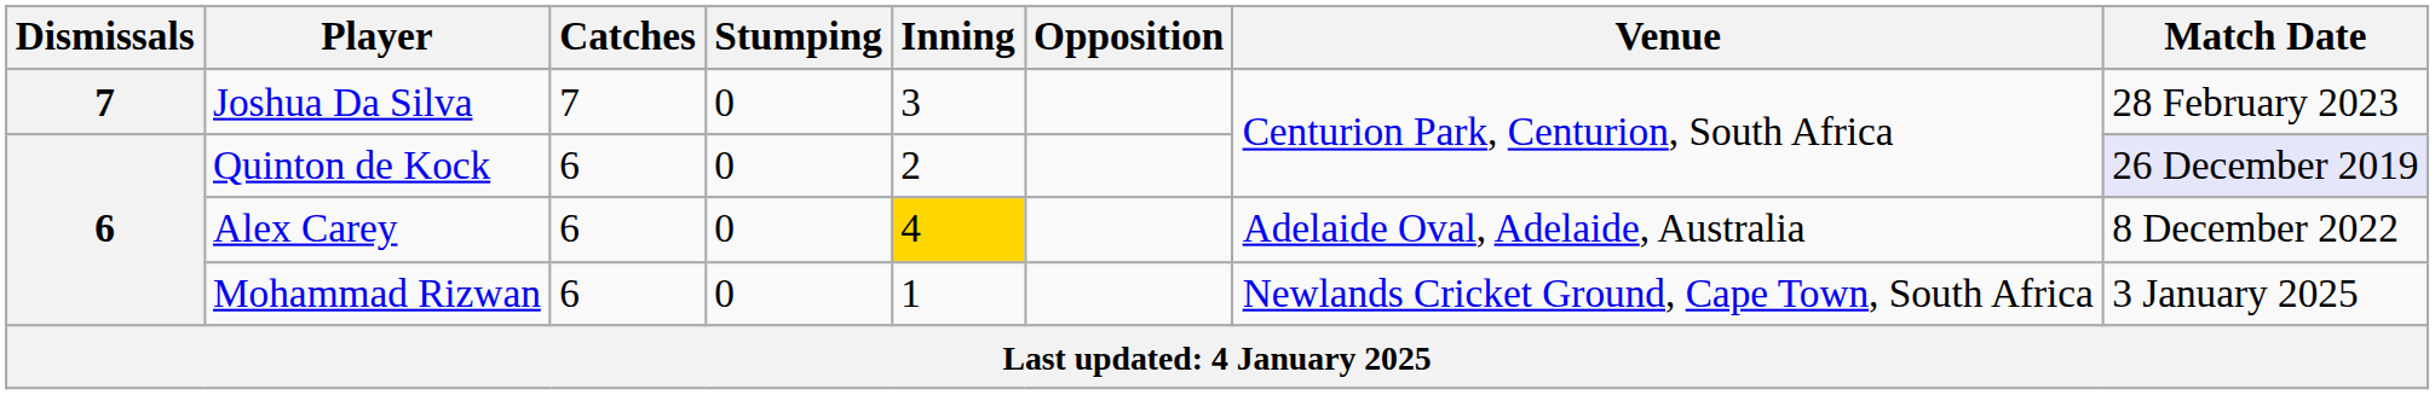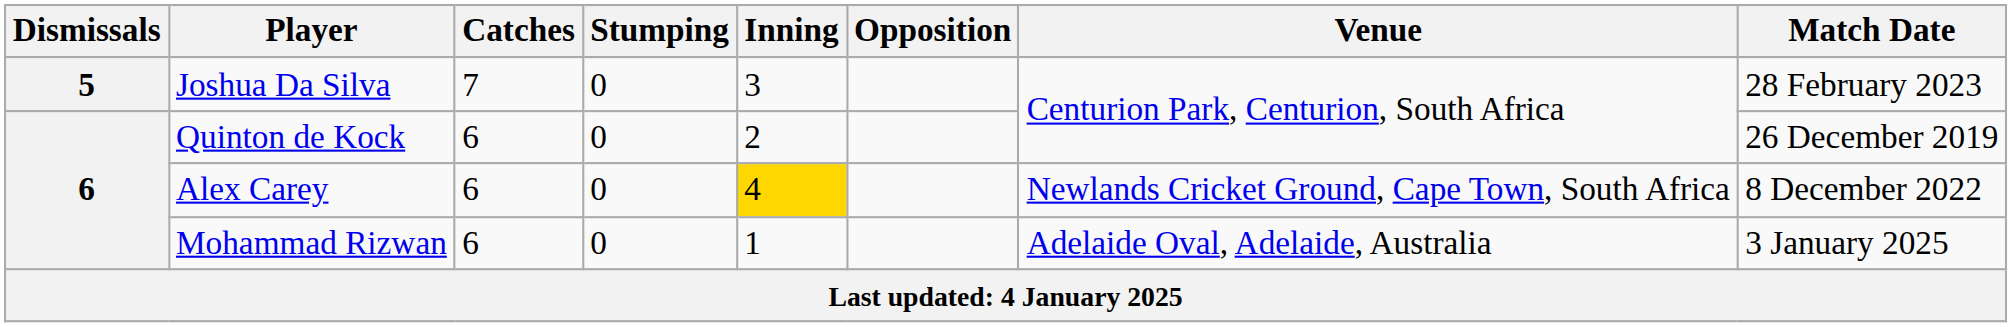 <table class="wikitable sortable">
 <tr>
 <th>Dismissals</th>
 <th>Player</th>
 <th>Catches</th>
 <th>Stumping</th>
 <th>Inning</th>
 <th>Opposition</th>
 <th>Venue</th>
 <th>Match Date</th>
 </tr>
 <tr>
-<th>7</th>
+<th>5</th>
 <td> <a href='#'>Joshua Da Silva</a></td>
 <td>7</td>
 <td>0</td>
 <td>3</td>
 <td></td>
 <td rowspan=2><a href='#'>Centurion Park</a>, <a href='#'>Centurion</a>, South Africa</td>
 <td>28 February 2023</td>
 </tr>
 <tr>
 <th rowspan=3>6</th>
 <td> <a href='#'>Quinton de Kock</a></td>
 <td>6</td>
 <td>0</td>
 <td>2</td>
 <td></td>
-<td style="background: lavender;">26 December 2019</td>
+<td>26 December 2019</td>
 </tr>
 <tr>
 <td> <a href='#'>Alex Carey</a></td>
 <td>6</td>
 <td>0</td>
 <td style="background: gold;">4</td>
 <td></td>
-<td><a href='#'>Adelaide Oval</a>, <a href='#'>Adelaide</a>, Australia</td>
+<td><a href='#'>Newlands Cricket Ground</a>, <a href='#'>Cape Town</a>, South Africa</td>
 <td>8 December 2022</td>
 </tr>
 <tr>
 <td> <a href='#'>Mohammad Rizwan</a></td>
 <td>6</td>
 <td>0</td>
 <td>1</td>
 <td></td>
-<td><a href='#'>Newlands Cricket Ground</a>, <a href='#'>Cape Town</a>, South Africa</td>
+<td><a href='#'>Adelaide Oval</a>, <a href='#'>Adelaide</a>, Australia</td>
 <td>3 January 2025</td>
 </tr>
 <tr class="sortbottom">
 <th colspan="9"><small> Last updated: 4 January 2025</small></th>
 </tr>
 </table>
